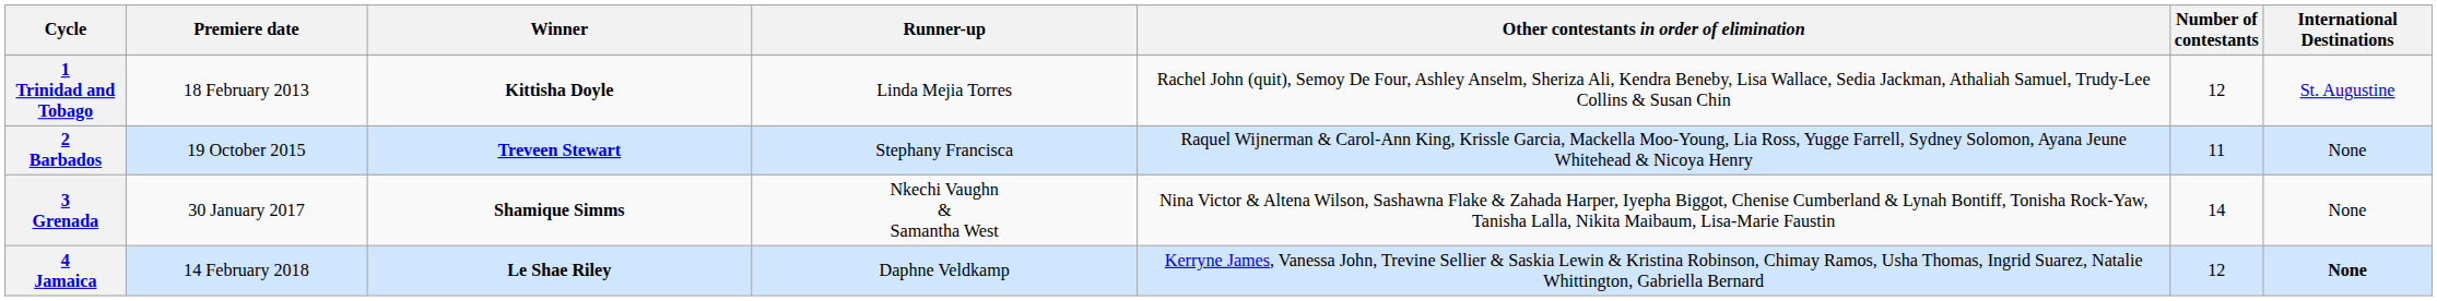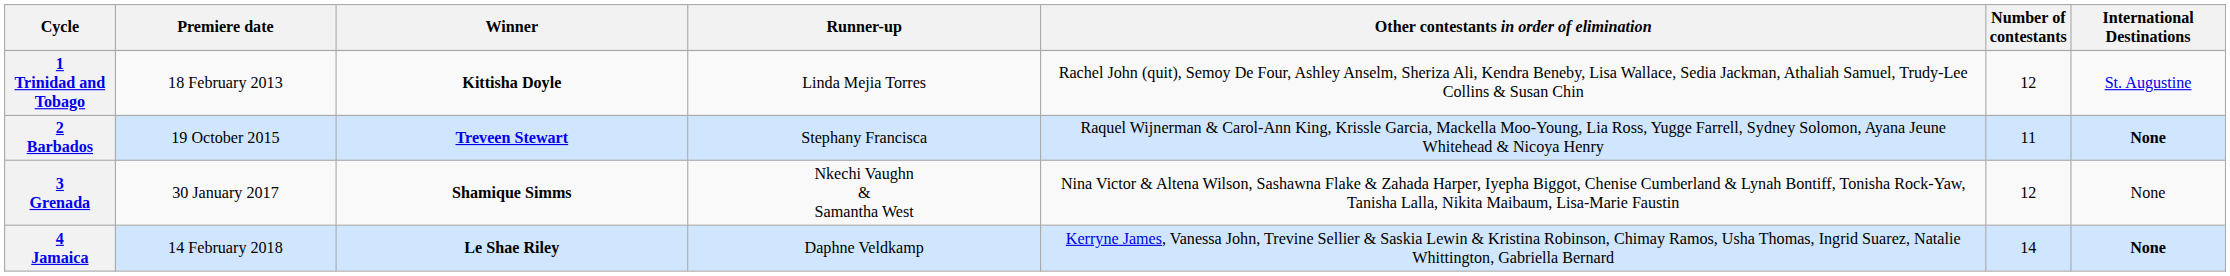 <table class="wikitable" style="font-size:90%; width:100%; text-align: center;">
 <tr>
 <th style="width:5%;">Cycle</th>
 <th style="width:10%;">Premiere date</th>
 <th width=16%>Winner</th>
 <th width=16%>Runner-up</th>
 <th style="width:43%;">Other contestants <em>in order of elimination</em></th>
 <th style="width:3%;">Number of contestants</th>
 <th style="width:8%;">International Destinations</th>
 </tr>
 <tr>
 </tr>
 <tr>
 <th><a href='#'>1</a><br><a href='#'>Trinidad and Tobago</a></th>
 <td>18 February 2013</td>
 <td><strong>Kittisha Doyle</strong></td>
 <td>Linda Mejia Torres</td>
 <td>Rachel John (quit), Semoy De Four, Ashley Anselm, Sheriza Ali, Kendra Beneby, Lisa Wallace, Sedia Jackman, Athaliah Samuel, Trudy-Lee Collins & Susan Chin</td>
 <td>12</td>
 <td><a href='#'>St. Augustine</a></td>
 </tr>
 <tr style="background: #D0E6FF">
 <th><a href='#'>2</a><br><a href='#'>Barbados</a></th>
 <td>19 October 2015</td>
 <td><strong><a href='#'>Treveen Stewart</a></strong></td>
 <td>Stephany Francisca</td>
 <td>Raquel Wijnerman & Carol-Ann King, Krissle Garcia, Mackella Moo-Young, Lia Ross, Yugge Farrell, Sydney Solomon, Ayana Jeune Whitehead & Nicoya Henry</td>
 <td>11</td>
-<td>None</td>
+<td><strong>None</strong></td>
 </tr>
 <tr>
 <th><a href='#'>3</a><br><a href='#'>Grenada</a></th>
 <td>30 January 2017</td>
 <td><strong>Shamique Simms</strong></td>
 <td>Nkechi Vaughn<br>&<br>Samantha West</td>
 <td>Nina Victor & Altena Wilson, Sashawna Flake & Zahada Harper, Iyepha Biggot, Chenise Cumberland & Lynah Bontiff, Tonisha Rock-Yaw, Tanisha Lalla, Nikita Maibaum, Lisa-Marie Faustin</td>
-<td>14</td>
+<td>12</td>
 <td>None</td>
 </tr>
 <tr style="background: #D0E6FF">
 <th><a href='#'>4</a><br><a href='#'>Jamaica</a></th>
 <td>14 February 2018</td>
 <td><strong>Le Shae Riley</strong></td>
 <td>Daphne Veldkamp</td>
 <td><a href='#'>Kerryne James</a>, Vanessa John, Trevine Sellier & Saskia Lewin & Kristina Robinson, Chimay Ramos, Usha Thomas, Ingrid Suarez, Natalie Whittington, Gabriella Bernard</td>
-<td>12</td>
+<td>14</td>
 <td><strong>None</strong></td>
 </tr>
 </table>
